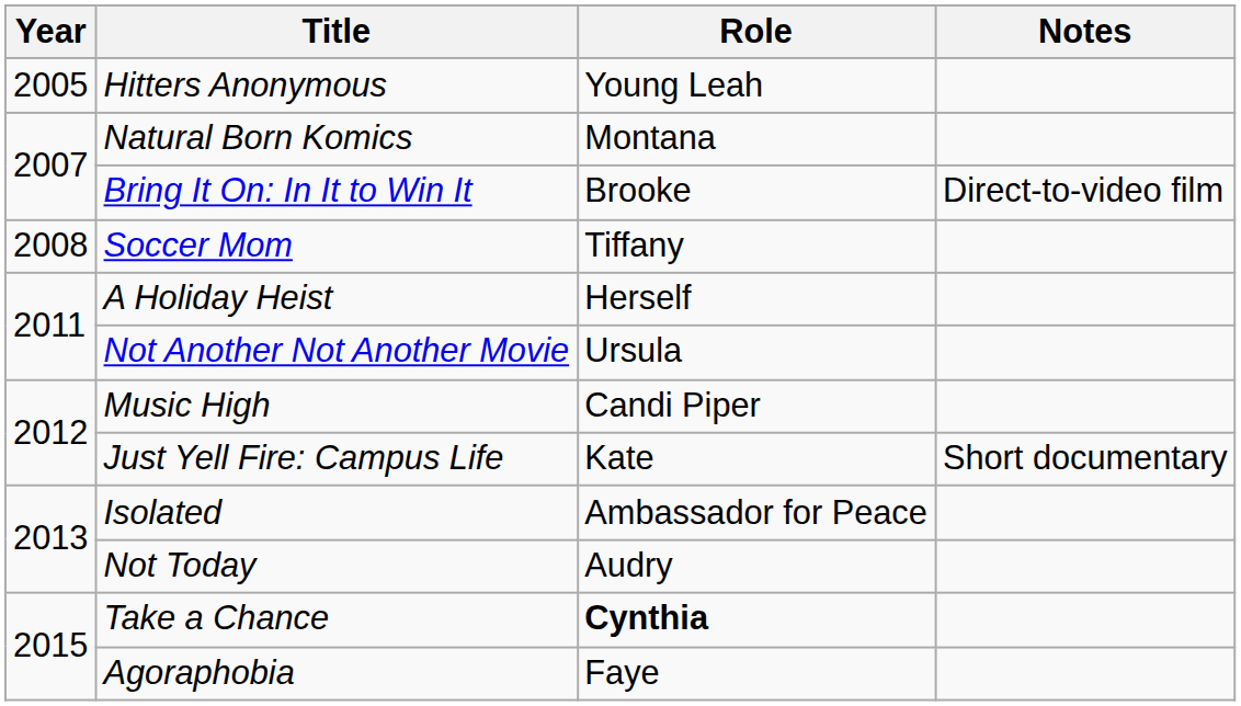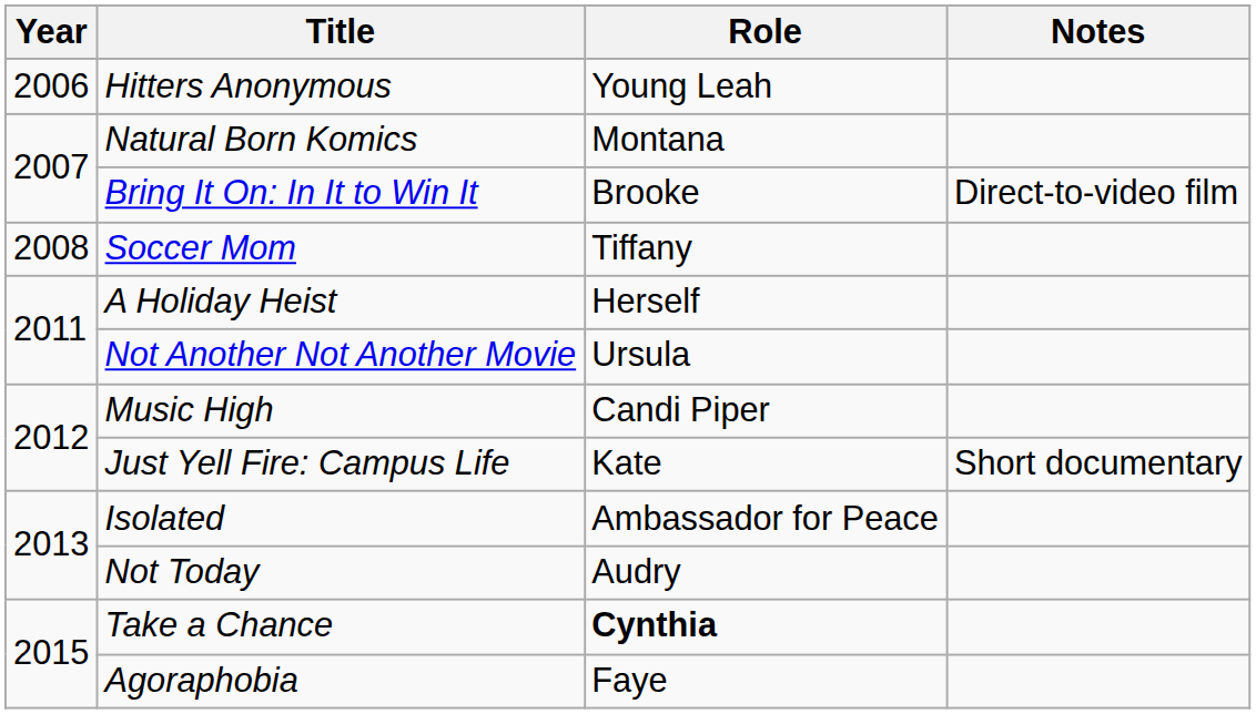 <table class="wikitable sortable">
 <tr>
 <th>Year</th>
 <th>Title</th>
 <th>Role</th>
 <th class="unsortable">Notes</th>
 </tr>
 <tr>
-<td>2005</td>
+<td>2006</td>
 <td><em>Hitters Anonymous</em></td>
 <td>Young Leah</td>
 <td></td>
 </tr>
 <tr>
 <td rowspan="2">2007</td>
 <td><em>Natural Born Komics</em></td>
 <td>Montana</td>
 <td></td>
 </tr>
 <tr>
 <td><em><a href='#'>Bring It On: In It to Win It</a></em></td>
 <td>Brooke</td>
 <td>Direct-to-video film</td>
 </tr>
 <tr>
 <td>2008</td>
 <td><em><a href='#'>Soccer Mom</a></em></td>
 <td>Tiffany</td>
 <td></td>
 </tr>
 <tr>
 <td rowspan="2">2011</td>
 <td><em>A Holiday Heist</em></td>
 <td>Herself</td>
 <td></td>
 </tr>
 <tr>
 <td><em><a href='#'>Not Another Not Another Movie</a></em></td>
 <td>Ursula</td>
 <td></td>
 </tr>
 <tr>
 <td rowspan="2">2012</td>
 <td><em>Music High</em></td>
 <td>Candi Piper</td>
 <td></td>
 </tr>
 <tr>
 <td><em>Just Yell Fire: Campus Life</em></td>
 <td>Kate</td>
 <td>Short documentary</td>
 </tr>
 <tr>
 <td rowspan="2">2013</td>
 <td><em>Isolated</em></td>
 <td>Ambassador for Peace</td>
 <td></td>
 </tr>
 <tr>
 <td><em>Not Today</em></td>
 <td>Audry</td>
 <td></td>
 </tr>
 <tr>
 <td rowspan="2">2015</td>
 <td><em>Take a Chance</em></td>
 <td><strong>Cynthia</strong></td>
 <td></td>
 </tr>
 <tr>
 <td><em>Agoraphobia</em></td>
 <td>Faye</td>
 <td></td>
 </tr>
 </table>
